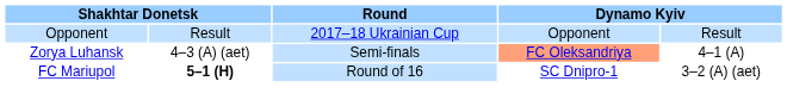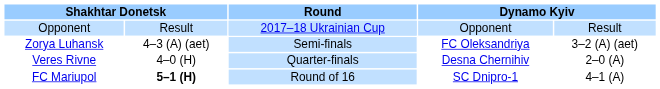 <table width="100%" style="text-align:center">
 <tr valign=top bgcolor=#99ccff>
 <th colspan=2 style="width:1*">Shakhtar Donetsk</th>
 <th><strong>Round</strong></th>
 <th colspan=2 style="width:1*">Dynamo Kyiv</th>
 </tr>
 <tr valign=top bgcolor=#c1e0ff>
 <td>Opponent</td>
 <td>Result</td>
 <td bgcolor=#c1e0ff><a href='#'>2017–18 Ukrainian Cup</a></td>
 <td>Opponent</td>
 <td>Result</td>
 </tr>
 <tr>
 <td><a href='#'>Zorya Luhansk</a></td>
 <td>4–3 (A) (aet)</td>
 <td bgcolor=#c1e0ff>Semi-finals</td>
-<td style="background: lightsalmon;"><a href='#'>FC Oleksandriya</a></td>
-<td>4–1 (A)</td>
+<td><a href='#'>FC Oleksandriya</a></td>
+<td>3–2 (A) (aet)</td>
+</tr>
+<tr>
+<td><a href='#'>Veres Rivne</a></td>
+<td>4–0 (H)</td>
+<td bgcolor=#c1e0ff>Quarter-finals</td>
+<td><a href='#'>Desna Chernihiv</a></td>
+<td>2–0 (A)</td>
 </tr>
 <tr>
 <td><a href='#'>FC Mariupol</a></td>
 <td><strong>5–1 (H)</strong></td>
 <td bgcolor=#c1e0ff>Round of 16</td>
 <td><a href='#'>SC Dnipro-1</a></td>
-<td>3–2 (A) (aet)</td>
+<td>4–1 (A)</td>
 </tr>
 </table>
